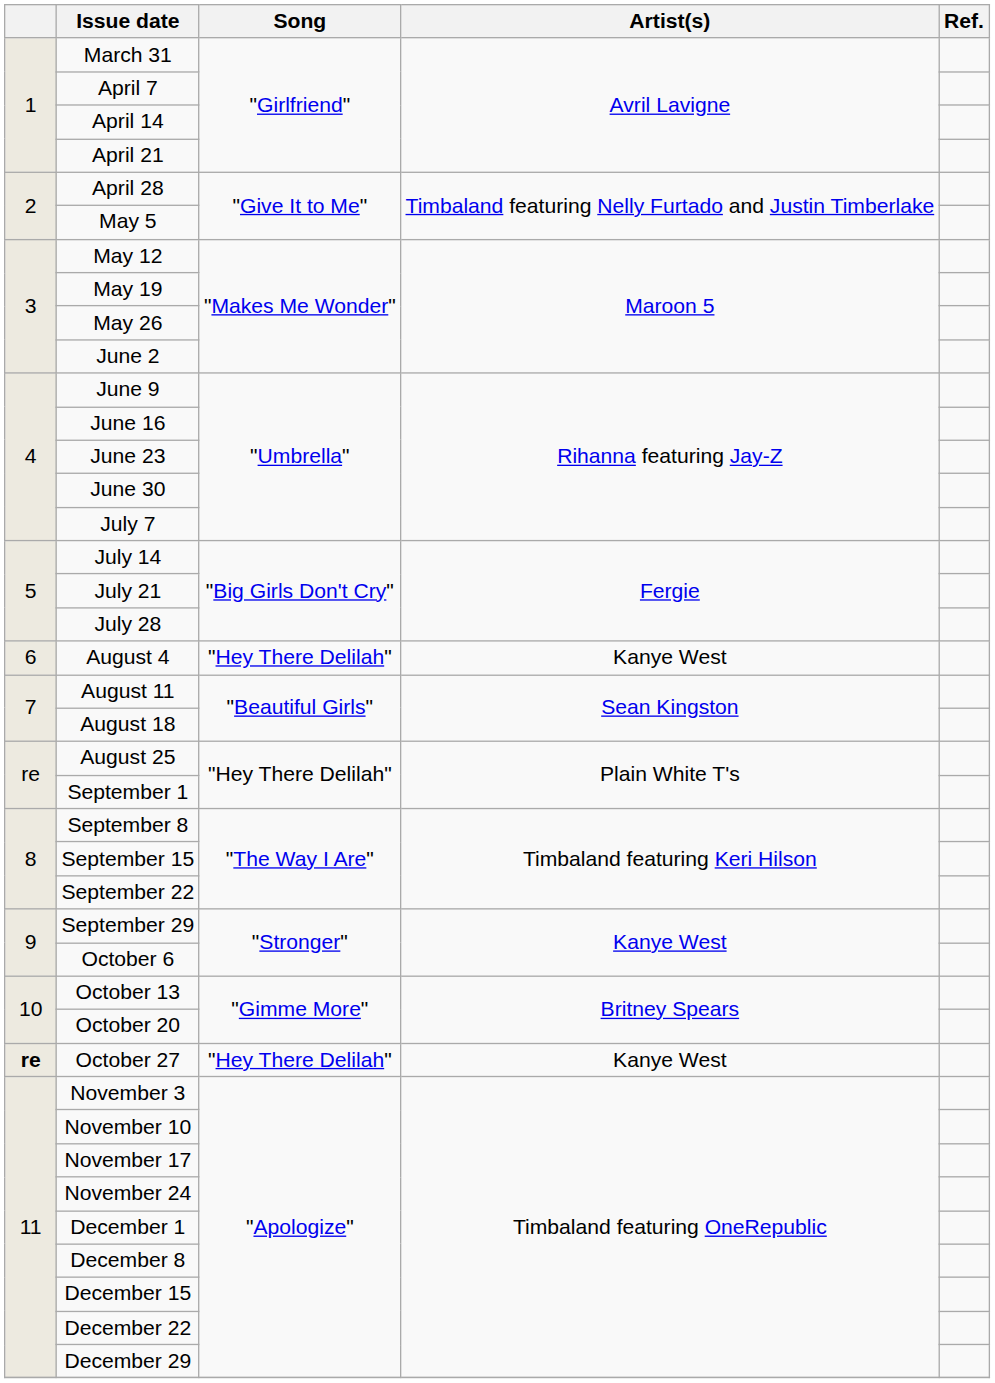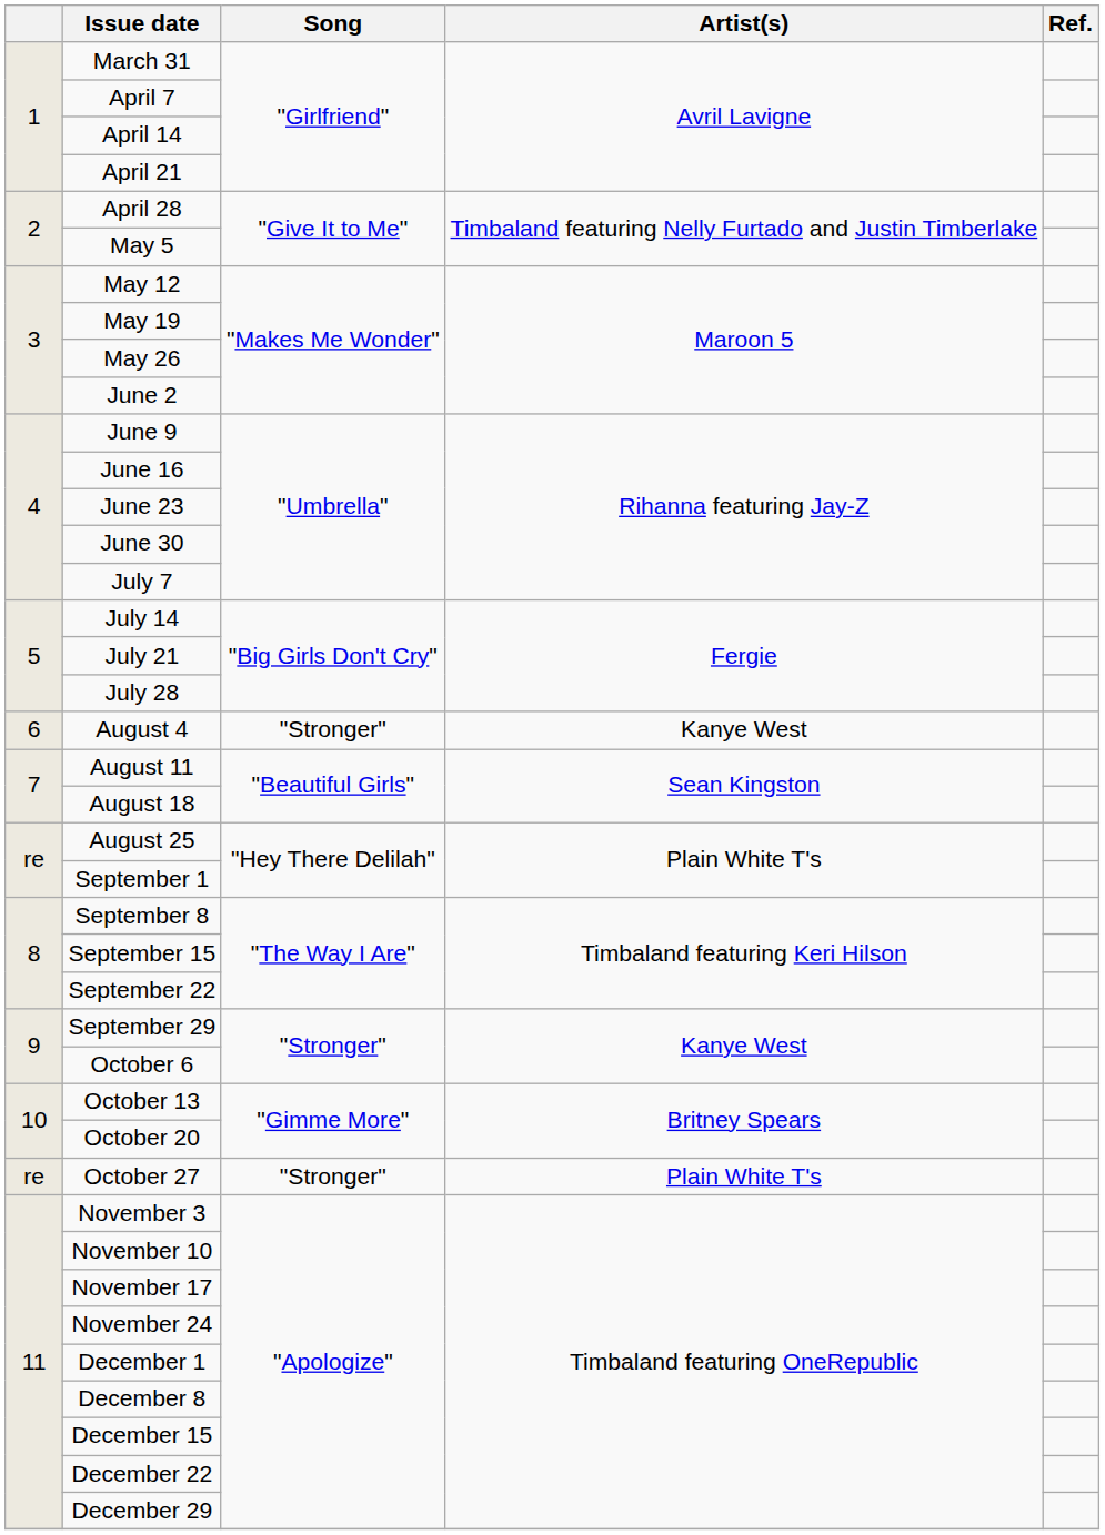 <table class="wikitable" style="text-align: center;">
 <tr>
 <th scope="col" style="width:2em;"></th>
 <th>Issue date</th>
 <th>Song</th>
 <th>Artist(s)</th>
 <th>Ref.</th>
 </tr>
 <tr>
 <td style="background-color:#EDEAE0;" rowspan="4">1</td>
 <td>March 31</td>
 <td align=center rowspan=4>"<a href='#'>Girlfriend</a>"</td>
 <td align=center rowspan=4><a href='#'>Avril Lavigne</a></td>
 <td align=center></td>
 </tr>
 <tr>
 <td>April 7</td>
 <td align=center></td>
 </tr>
 <tr>
 <td>April 14</td>
 <td align=center></td>
 </tr>
 <tr>
 <td>April 21</td>
 <td align=center></td>
 </tr>
 <tr>
 <td style="background-color:#EDEAE0;" rowspan="2">2</td>
 <td>April 28</td>
 <td align=center rowspan=2>"<a href='#'>Give It to Me</a>"</td>
 <td align=center rowspan=2><a href='#'>Timbaland</a> featuring <a href='#'>Nelly Furtado</a> and <a href='#'>Justin Timberlake</a></td>
 <td align=center></td>
 </tr>
 <tr>
 <td>May 5</td>
 <td align=center></td>
 </tr>
 <tr>
 <td style="background-color:#EDEAE0;" rowspan="4">3</td>
 <td>May 12</td>
 <td align=center rowspan=4>"<a href='#'>Makes Me Wonder</a>"</td>
 <td align=center rowspan=4><a href='#'>Maroon 5</a></td>
 <td align=center></td>
 </tr>
 <tr>
 <td>May 19</td>
 <td align=center></td>
 </tr>
 <tr>
 <td>May 26</td>
 <td align=center></td>
 </tr>
 <tr>
 <td>June 2</td>
 <td align=center></td>
 </tr>
 <tr>
 <td style="background-color:#EDEAE0;" rowspan="5">4</td>
 <td>June 9</td>
 <td align=center rowspan=5>"<a href='#'>Umbrella</a>"</td>
 <td align=center rowspan=5><a href='#'>Rihanna</a> featuring <a href='#'>Jay-Z</a></td>
 <td align=center></td>
 </tr>
 <tr>
 <td>June 16</td>
 <td align=center></td>
 </tr>
 <tr>
 <td>June 23</td>
 <td align=center></td>
 </tr>
 <tr>
 <td>June 30</td>
 <td align=center></td>
 </tr>
 <tr>
 <td>July 7</td>
 <td align=center></td>
 </tr>
 <tr>
 <td style="background-color:#EDEAE0;" rowspan="3">5</td>
 <td>July 14</td>
 <td align=center rowspan=3>"<a href='#'>Big Girls Don't Cry</a>"</td>
 <td align=center rowspan=3><a href='#'>Fergie</a></td>
 <td align=center></td>
 </tr>
 <tr>
 <td>July 21</td>
 <td align=center></td>
 </tr>
 <tr>
 <td>July 28</td>
 <td align=center></td>
 </tr>
 <tr>
 <td style="background-color:#EDEAE0;">6</td>
 <td>August 4</td>
-<td align=center>"<a href='#'>Hey There Delilah</a>"</td>
+<td align=center>"Stronger"</td>
 <td align=center>Kanye West</td>
 <td align=center></td>
 </tr>
 <tr>
 <td style="background-color:#EDEAE0;" rowspan="2">7</td>
 <td>August 11</td>
 <td align=center rowspan=2>"<a href='#'>Beautiful Girls</a>"</td>
 <td align=center rowspan=2><a href='#'>Sean Kingston</a></td>
 <td align=center></td>
 </tr>
 <tr>
 <td>August 18</td>
 <td align=center></td>
 </tr>
 <tr>
 <td style="background-color:#EDEAE0;" rowspan="2">re</td>
 <td>August 25</td>
 <td align=center rowspan=2>"Hey There Delilah"</td>
 <td align=center rowspan=2>Plain White T's</td>
 <td align=center></td>
 </tr>
 <tr>
 <td>September 1</td>
 <td align=center></td>
 </tr>
 <tr>
 <td style="background-color:#EDEAE0;" rowspan="3">8</td>
 <td>September 8</td>
 <td align=center rowspan=3>"<a href='#'>The Way I Are</a>"</td>
 <td align=center rowspan=3>Timbaland featuring <a href='#'>Keri Hilson</a></td>
 <td align=center></td>
 </tr>
 <tr>
 <td>September 15</td>
 <td align=center></td>
 </tr>
 <tr>
 <td>September 22</td>
 <td align=center></td>
 </tr>
 <tr>
 <td style="background-color:#EDEAE0;" rowspan="2">9</td>
 <td>September 29</td>
 <td align=center rowspan=2>"<a href='#'>Stronger</a>"</td>
 <td align=center rowspan=2><a href='#'>Kanye West</a></td>
 <td align=center></td>
 </tr>
 <tr>
 <td>October 6</td>
 <td align=center></td>
 </tr>
 <tr>
 <td style="background-color:#EDEAE0;" rowspan="2">10</td>
 <td>October 13</td>
 <td align=center rowspan=2>"<a href='#'>Gimme More</a>"</td>
 <td align=center rowspan=2><a href='#'>Britney Spears</a></td>
 <td align=center></td>
 </tr>
 <tr>
 <td>October 20</td>
 <td align=center></td>
 </tr>
 <tr>
-<td style="background-color:#EDEAE0;"><strong>re</strong></td>
+<td style="background-color:#EDEAE0;">re</td>
 <td>October 27</td>
-<td align=center>"<a href='#'>Hey There Delilah</a>"</td>
-<td align=center>Kanye West</td>
+<td align=center>"Stronger"</td>
+<td align=center><a href='#'>Plain White T's</a></td>
 <td align=center></td>
 </tr>
 <tr>
 <td style="background-color:#EDEAE0;" rowspan="9">11</td>
 <td>November 3</td>
 <td align=center rowspan=9>"<a href='#'>Apologize</a>"</td>
 <td align=center rowspan=9>Timbaland featuring <a href='#'>OneRepublic</a></td>
 <td align=center></td>
 </tr>
 <tr>
 <td>November 10</td>
 <td align=center></td>
 </tr>
 <tr>
 <td>November 17</td>
 <td align=center></td>
 </tr>
 <tr>
 <td>November 24</td>
 <td align=center></td>
 </tr>
 <tr>
 <td>December 1</td>
 <td align=center></td>
 </tr>
 <tr>
 <td>December 8</td>
 <td align=center></td>
 </tr>
 <tr>
 <td>December 15</td>
 <td align=center></td>
 </tr>
 <tr>
 <td>December 22</td>
 <td align=center></td>
 </tr>
 <tr>
 <td>December 29</td>
 <td align=center></td>
 </tr>
 <tr>
 </tr>
 </table>
